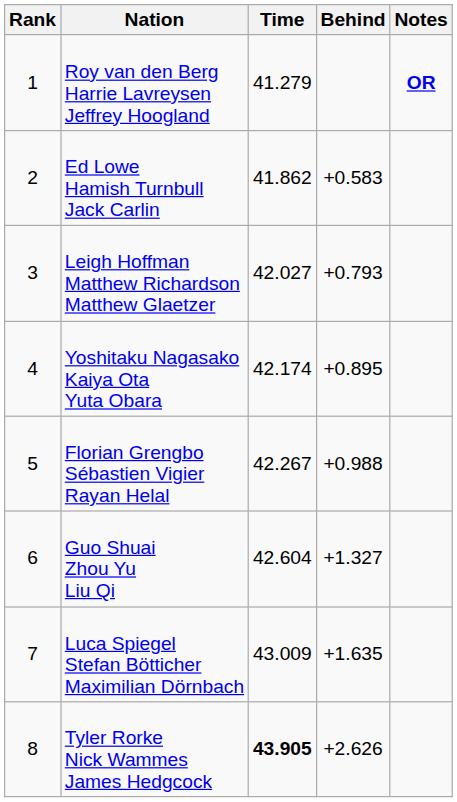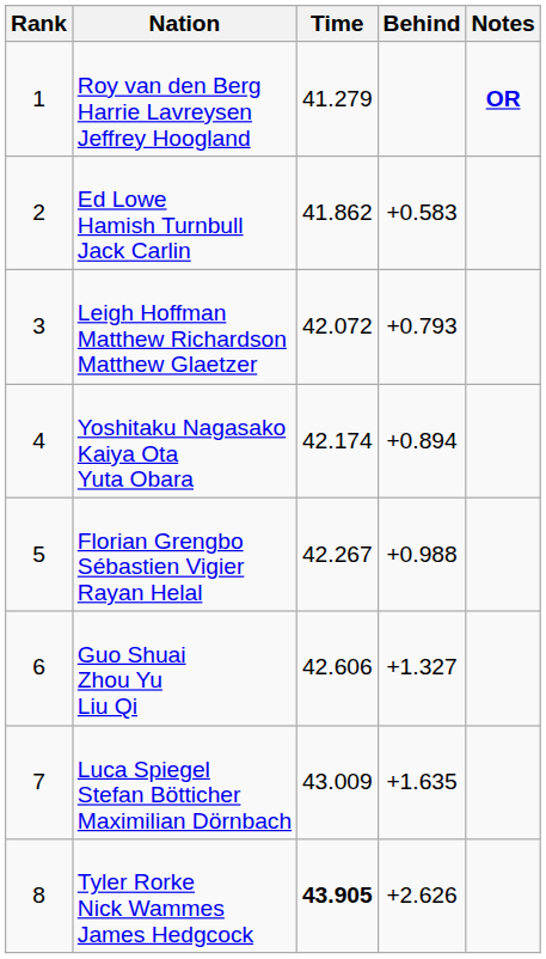 <table class="wikitable sortable" style="text-align:center">
 <tr>
 <th>Rank</th>
 <th>Nation</th>
 <th>Time</th>
 <th>Behind</th>
 <th class="unsortable">Notes</th>
 </tr>
 <tr>
 <td>1</td>
 <td align=left><br><a href='#'>Roy van den Berg</a><br><a href='#'>Harrie Lavreysen</a><br><a href='#'>Jeffrey Hoogland</a></td>
 <td>41.279</td>
 <td></td>
 <td><strong><a href='#'>OR</a></strong></td>
 </tr>
 <tr>
 <td>2</td>
 <td align=left><br><a href='#'>Ed Lowe</a><br><a href='#'>Hamish Turnbull</a><br><a href='#'>Jack Carlin</a></td>
 <td>41.862</td>
 <td>+0.583</td>
 <td></td>
 </tr>
 <tr>
 <td>3</td>
 <td align=left><br><a href='#'>Leigh Hoffman</a><br><a href='#'>Matthew Richardson</a><br><a href='#'>Matthew Glaetzer</a></td>
-<td>42.027</td>
+<td>42.072</td>
 <td>+0.793</td>
 <td></td>
 </tr>
 <tr>
 <td>4</td>
 <td align=left><br><a href='#'>Yoshitaku Nagasako</a><br><a href='#'>Kaiya Ota</a><br><a href='#'>Yuta Obara</a></td>
 <td>42.174</td>
-<td>+0.895</td>
+<td>+0.894</td>
 <td></td>
 </tr>
 <tr>
 <td>5</td>
 <td align=left><br><a href='#'>Florian Grengbo</a><br><a href='#'>Sébastien Vigier</a><br><a href='#'>Rayan Helal</a></td>
 <td>42.267</td>
 <td>+0.988</td>
 <td></td>
 </tr>
 <tr>
 <td>6</td>
 <td align=left><br><a href='#'>Guo Shuai</a><br><a href='#'>Zhou Yu</a><br><a href='#'>Liu Qi</a></td>
-<td>42.604</td>
+<td>42.606</td>
 <td>+1.327</td>
 <td></td>
 </tr>
 <tr>
 <td>7</td>
 <td align=left><br><a href='#'>Luca Spiegel</a><br><a href='#'>Stefan Bötticher</a><br><a href='#'>Maximilian Dörnbach</a></td>
 <td>43.009</td>
 <td>+1.635</td>
 <td></td>
 </tr>
 <tr>
 <td>8</td>
 <td align=left><br><a href='#'>Tyler Rorke</a><br><a href='#'>Nick Wammes</a><br><a href='#'>James Hedgcock</a></td>
 <td><strong>43.905</strong></td>
 <td>+2.626</td>
 <td></td>
 </tr>
 </table>
